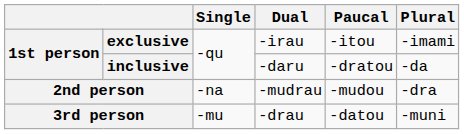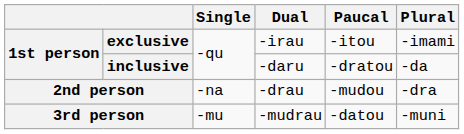 <table class="wikitable">
 <tr>
 <th colspan="2"></th>
 <th>Single</th>
 <th>Dual</th>
 <th>Paucal</th>
 <th>Plural</th>
 </tr>
 <tr>
 <th rowspan="2">1st person</th>
 <th>exclusive</th>
 <td rowspan="2">-qu</td>
 <td>-irau</td>
 <td>-itou</td>
 <td>-imami</td>
 </tr>
 <tr>
 <th>inclusive</th>
 <td>-daru</td>
 <td>-dratou</td>
 <td>-da</td>
 </tr>
 <tr>
 <th colspan="2">2nd person</th>
 <td>-na</td>
-<td>-mudrau</td>
+<td>-drau</td>
 <td>-mudou</td>
 <td>-dra</td>
 </tr>
 <tr>
 <th colspan="2">3rd person</th>
 <td>-mu</td>
-<td>-drau</td>
+<td>-mudrau</td>
 <td>-datou</td>
 <td>-muni</td>
 </tr>
 </table>
